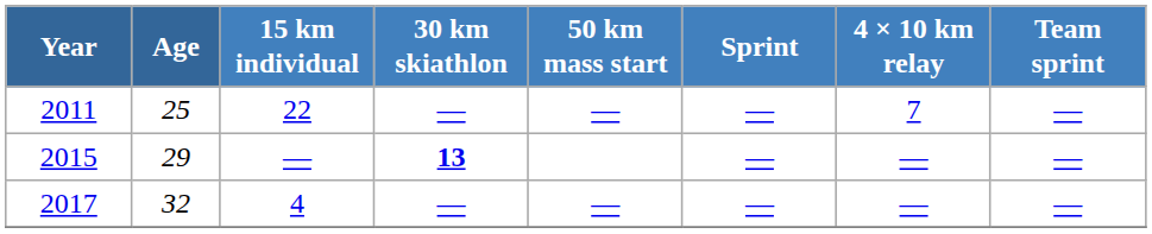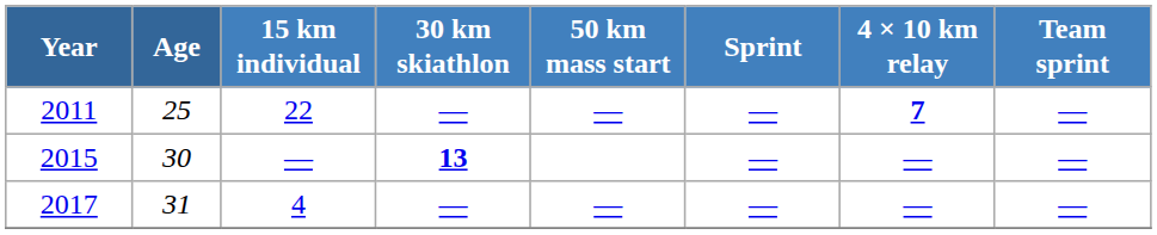 <table class="wikitable" style="font-size:95%; text-align:center; border:grey solid 1px; border-collapse:collapse; background:#ffffff;">
 <tr>
 <th style="background-color:#369; color:white; width:60px;"> Year </th>
 <th style="background-color:#369; color:white; width:40px;"> Age </th>
 <th style="background-color:#4180be; color:white; width:75px;"> 15 km <br> individual </th>
 <th style="background-color:#4180be; color:white; width:75px;"> 30 km <br> skiathlon </th>
 <th style="background-color:#4180be; color:white; width:75px;"> 50 km <br> mass start </th>
 <th style="background-color:#4180be; color:white; width:75px;"> Sprint </th>
 <th style="background-color:#4180be; color:white; width:75px;"> 4 × 10 km <br> relay </th>
 <th style="background-color:#4180be; color:white; width:75px;"> Team <br> sprint </th>
 </tr>
 <tr>
 <td><a href='#'>2011</a></td>
 <td><em>25</em></td>
 <td><a href='#'>22</a></td>
 <td><a href='#'>—</a></td>
 <td><a href='#'>—</a></td>
 <td><a href='#'>—</a></td>
-<td><a href='#'>7</a></td>
+<td><strong><a href='#'>7</a></strong></td>
 <td><a href='#'>—</a></td>
 </tr>
 <tr>
 <td><a href='#'>2015</a></td>
-<td><em>29</em></td>
+<td><em>30</em></td>
 <td><a href='#'>—</a></td>
 <td><strong><a href='#'>13</a></strong></td>
 <td><a href='#'></a></td>
 <td><a href='#'>—</a></td>
 <td><a href='#'>—</a></td>
 <td><a href='#'>—</a></td>
 </tr>
 <tr>
 <td><a href='#'>2017</a></td>
-<td><em>32</em></td>
+<td><em>31</em></td>
 <td><a href='#'>4</a></td>
 <td><a href='#'>—</a></td>
 <td><a href='#'>—</a></td>
 <td><a href='#'>—</a></td>
 <td><a href='#'>—</a></td>
 <td><a href='#'>—</a></td>
 </tr>
 <tr>
 </tr>
 </table>
